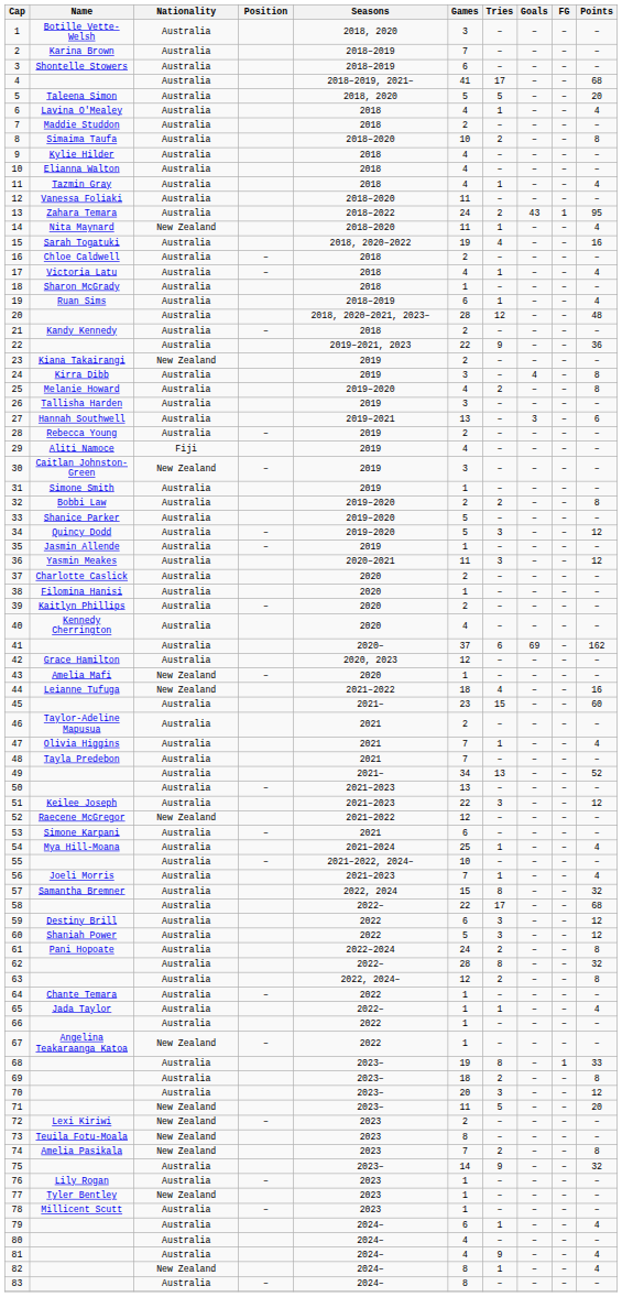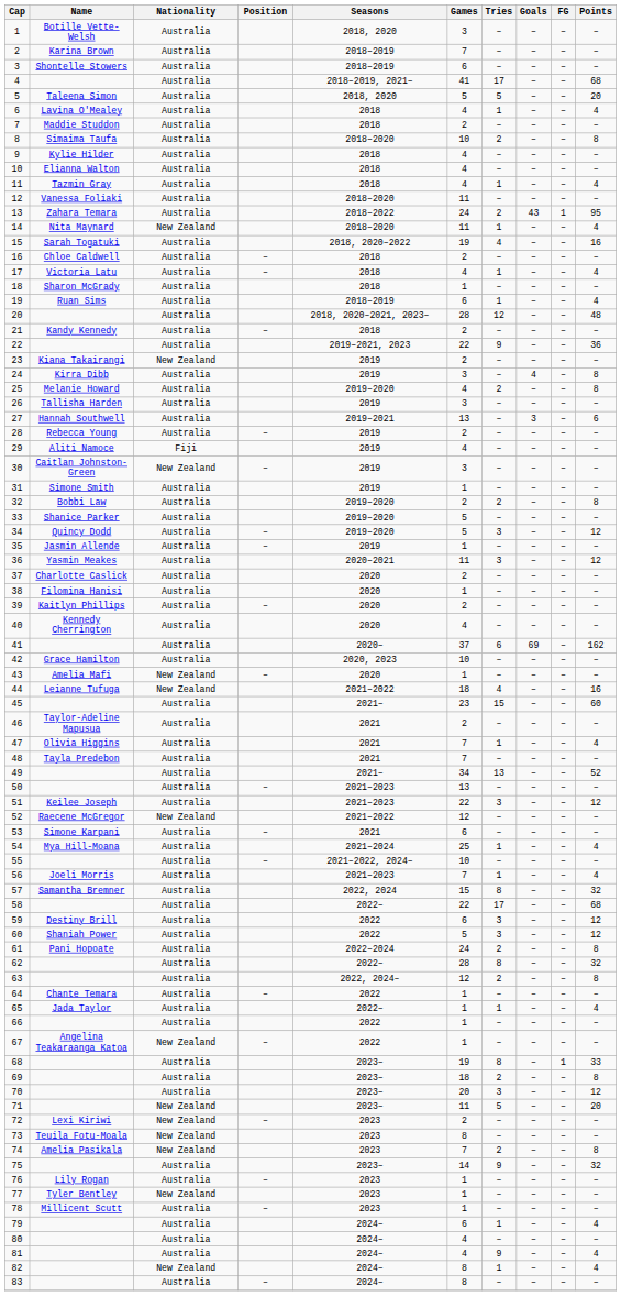 <table class="wikitable sortable" width="100%" style="text-align: center;">
 <tr>
 <th style="width:2em" data-sort-type="number">Cap</th>
 <th style="width:10em">Name</th>
 <th style="width:10em">Nationality</th>
 <th style="width:5em">Position</th>
 <th style="width:15em">Seasons</th>
 <th style="width:2em" data-sort-type="number">Games</th>
 <th style="width:2em" data-sort-type="number">Tries</th>
 <th style="width:2em" data-sort-type="number">Goals</th>
 <th style="width:2em" data-sort-type="number"><abbr>FG</abbr></th>
 <th style="width:2em" data-sort-type="number">Points</th>
 </tr>
 <tr>
 <td>1</td>
 <td><a href='#'>Botille Vette-Welsh</a></td>
 <td>Australia</td>
 <td></td>
 <td>2018, 2020</td>
 <td>3</td>
 <td>–</td>
 <td>–</td>
 <td>–</td>
 <td>–</td>
 </tr>
 <tr>
 <td>2</td>
 <td><a href='#'>Karina Brown</a></td>
 <td>Australia</td>
 <td></td>
 <td>2018–2019</td>
 <td>7</td>
 <td>–</td>
 <td>–</td>
 <td>–</td>
 <td>–</td>
 </tr>
 <tr>
 <td>3</td>
 <td><a href='#'>Shontelle Stowers</a></td>
 <td>Australia</td>
 <td></td>
 <td>2018–2019</td>
 <td>6</td>
 <td>–</td>
 <td>–</td>
 <td>–</td>
 <td>–</td>
 </tr>
 <tr>
 <td>4</td>
 <td><strong></strong></td>
 <td>Australia</td>
 <td></td>
 <td>2018–2019, 2021–</td>
 <td>41</td>
 <td>17</td>
 <td>–</td>
 <td>–</td>
 <td>68</td>
 </tr>
 <tr>
 <td>5</td>
 <td><a href='#'>Taleena Simon</a></td>
 <td>Australia</td>
 <td></td>
 <td>2018, 2020</td>
 <td>5</td>
 <td>5</td>
 <td>–</td>
 <td>–</td>
 <td>20</td>
 </tr>
 <tr>
 <td>6</td>
 <td><a href='#'>Lavina O'Mealey</a></td>
 <td>Australia</td>
 <td></td>
 <td>2018</td>
 <td>4</td>
 <td>1</td>
 <td>–</td>
 <td>–</td>
 <td>4</td>
 </tr>
 <tr>
 <td>7</td>
 <td><a href='#'>Maddie Studdon</a></td>
 <td>Australia</td>
 <td></td>
 <td>2018</td>
 <td>2</td>
 <td>–</td>
 <td>–</td>
 <td>–</td>
 <td>–</td>
 </tr>
 <tr>
 <td>8</td>
 <td><a href='#'>Simaima Taufa</a></td>
 <td>Australia</td>
 <td></td>
 <td>2018–2020</td>
 <td>10</td>
 <td>2</td>
 <td>–</td>
 <td>–</td>
 <td>8</td>
 </tr>
 <tr>
 <td>9</td>
 <td><a href='#'>Kylie Hilder</a></td>
 <td>Australia</td>
 <td></td>
 <td>2018</td>
 <td>4</td>
 <td>–</td>
 <td>–</td>
 <td>–</td>
 <td>–</td>
 </tr>
 <tr>
 <td>10</td>
 <td><a href='#'>Elianna Walton</a></td>
 <td>Australia</td>
 <td></td>
 <td>2018</td>
 <td>4</td>
 <td>–</td>
 <td>–</td>
 <td>–</td>
 <td>–</td>
 </tr>
 <tr>
 <td>11</td>
 <td><a href='#'>Tazmin Gray</a></td>
 <td>Australia</td>
 <td></td>
 <td>2018</td>
 <td>4</td>
 <td>1</td>
 <td>–</td>
 <td>–</td>
 <td>4</td>
 </tr>
 <tr>
 <td>12</td>
 <td><a href='#'>Vanessa Foliaki</a></td>
 <td>Australia</td>
 <td></td>
 <td>2018–2020</td>
 <td>11</td>
 <td>–</td>
 <td>–</td>
 <td>–</td>
 <td>–</td>
 </tr>
 <tr>
 <td>13</td>
 <td><a href='#'>Zahara Temara</a></td>
 <td>Australia</td>
 <td></td>
 <td>2018–2022</td>
 <td>24</td>
 <td>2</td>
 <td>43</td>
 <td>1</td>
 <td>95</td>
 </tr>
 <tr>
 <td>14</td>
 <td><a href='#'>Nita Maynard</a></td>
 <td>New Zealand</td>
 <td></td>
 <td>2018–2020</td>
 <td>11</td>
 <td>1</td>
 <td>–</td>
 <td>–</td>
 <td>4</td>
 </tr>
 <tr>
 <td>15</td>
 <td><a href='#'>Sarah Togatuki</a></td>
 <td>Australia</td>
 <td></td>
 <td>2018, 2020–2022</td>
 <td>19</td>
 <td>4</td>
 <td>–</td>
 <td>–</td>
 <td>16</td>
 </tr>
 <tr>
 <td>16</td>
 <td><a href='#'>Chloe Caldwell</a></td>
 <td>Australia</td>
 <td>–</td>
 <td>2018</td>
 <td>2</td>
 <td>–</td>
 <td>–</td>
 <td>–</td>
 <td>–</td>
 </tr>
 <tr>
 <td>17</td>
 <td><a href='#'>Victoria Latu</a></td>
 <td>Australia</td>
 <td>–</td>
 <td>2018</td>
 <td>4</td>
 <td>1</td>
 <td>–</td>
 <td>–</td>
 <td>4</td>
 </tr>
 <tr>
 <td>18</td>
 <td><a href='#'>Sharon McGrady</a></td>
 <td>Australia</td>
 <td></td>
 <td>2018</td>
 <td>1</td>
 <td>–</td>
 <td>–</td>
 <td>–</td>
 <td>–</td>
 </tr>
 <tr>
 <td>19</td>
 <td><a href='#'>Ruan Sims</a></td>
 <td>Australia</td>
 <td></td>
 <td>2018–2019</td>
 <td>6</td>
 <td>1</td>
 <td>–</td>
 <td>–</td>
 <td>4</td>
 </tr>
 <tr>
 <td>20</td>
 <td><strong></strong></td>
 <td>Australia</td>
 <td></td>
 <td>2018, 2020–2021, 2023–</td>
 <td>28</td>
 <td>12</td>
 <td>–</td>
 <td>–</td>
 <td>48</td>
 </tr>
 <tr>
 <td>21</td>
 <td><a href='#'>Kandy Kennedy</a></td>
 <td>Australia</td>
 <td>–</td>
 <td>2018</td>
 <td>2</td>
 <td>–</td>
 <td>–</td>
 <td>–</td>
 <td>–</td>
 </tr>
 <tr>
 <td>22</td>
 <td><strong></strong></td>
 <td>Australia</td>
 <td></td>
 <td>2019–2021, 2023</td>
 <td>22</td>
 <td>9</td>
 <td>–</td>
 <td>–</td>
 <td>36</td>
 </tr>
 <tr>
 <td>23</td>
 <td><a href='#'>Kiana Takairangi</a></td>
 <td>New Zealand</td>
 <td></td>
 <td>2019</td>
 <td>2</td>
 <td>–</td>
 <td>–</td>
 <td>–</td>
 <td>–</td>
 </tr>
 <tr>
 <td>24</td>
 <td><a href='#'>Kirra Dibb</a></td>
 <td>Australia</td>
 <td></td>
 <td>2019</td>
 <td>3</td>
 <td>–</td>
 <td>4</td>
 <td>–</td>
 <td>8</td>
 </tr>
 <tr>
 <td>25</td>
 <td><a href='#'>Melanie Howard</a></td>
 <td>Australia</td>
 <td></td>
 <td>2019–2020</td>
 <td>4</td>
 <td>2</td>
 <td>–</td>
 <td>–</td>
 <td>8</td>
 </tr>
 <tr>
 <td>26</td>
 <td><a href='#'>Tallisha Harden</a></td>
 <td>Australia</td>
 <td></td>
 <td>2019</td>
 <td>3</td>
 <td>–</td>
 <td>–</td>
 <td>–</td>
 <td>–</td>
 </tr>
 <tr>
 <td>27</td>
 <td><a href='#'>Hannah Southwell</a></td>
 <td>Australia</td>
 <td></td>
 <td>2019–2021</td>
 <td>13</td>
 <td>–</td>
 <td>3</td>
 <td>–</td>
 <td>6</td>
 </tr>
 <tr>
 <td>28</td>
 <td><a href='#'>Rebecca Young</a></td>
 <td>Australia</td>
 <td>–</td>
 <td>2019</td>
 <td>2</td>
 <td>–</td>
 <td>–</td>
 <td>–</td>
 <td>–</td>
 </tr>
 <tr>
 <td>29</td>
 <td><a href='#'>Aliti Namoce</a></td>
 <td>Fiji</td>
 <td></td>
 <td>2019</td>
 <td>4</td>
 <td>–</td>
 <td>–</td>
 <td>–</td>
 <td>–</td>
 </tr>
 <tr>
 <td>30</td>
 <td><a href='#'>Caitlan Johnston-Green</a></td>
 <td>New Zealand</td>
 <td>–</td>
 <td>2019</td>
 <td>3</td>
 <td>–</td>
 <td>–</td>
 <td>–</td>
 <td>–</td>
 </tr>
 <tr>
 <td>31</td>
 <td><a href='#'>Simone Smith</a></td>
 <td>Australia</td>
 <td></td>
 <td>2019</td>
 <td>1</td>
 <td>–</td>
 <td>–</td>
 <td>–</td>
 <td>–</td>
 </tr>
 <tr>
 <td>32</td>
 <td><a href='#'>Bobbi Law</a></td>
 <td>Australia</td>
 <td></td>
 <td>2019–2020</td>
 <td>2</td>
 <td>2</td>
 <td>–</td>
 <td>–</td>
 <td>8</td>
 </tr>
 <tr>
 <td>33</td>
 <td><a href='#'>Shanice Parker</a></td>
 <td>Australia</td>
 <td></td>
 <td>2019–2020</td>
 <td>5</td>
 <td>–</td>
 <td>–</td>
 <td>–</td>
 <td>–</td>
 </tr>
 <tr>
 <td>34</td>
 <td><a href='#'>Quincy Dodd</a></td>
 <td>Australia</td>
 <td>–</td>
 <td>2019–2020</td>
 <td>5</td>
 <td>3</td>
 <td>–</td>
 <td>–</td>
 <td>12</td>
 </tr>
 <tr>
 <td>35</td>
 <td><a href='#'>Jasmin Allende</a></td>
 <td>Australia</td>
 <td>–</td>
 <td>2019</td>
 <td>1</td>
 <td>–</td>
 <td>–</td>
 <td>–</td>
 <td>–</td>
 </tr>
 <tr>
 <td>36</td>
 <td><a href='#'>Yasmin Meakes</a></td>
 <td>Australia</td>
 <td></td>
 <td>2020–2021</td>
 <td>11</td>
 <td>3</td>
 <td>–</td>
 <td>–</td>
 <td>12</td>
 </tr>
 <tr>
 <td>37</td>
 <td><a href='#'>Charlotte Caslick</a></td>
 <td>Australia</td>
 <td></td>
 <td>2020</td>
 <td>2</td>
 <td>–</td>
 <td>–</td>
 <td>–</td>
 <td>–</td>
 </tr>
 <tr>
 <td>38</td>
 <td><a href='#'>Filomina Hanisi</a></td>
 <td>Australia</td>
 <td></td>
 <td>2020</td>
 <td>1</td>
 <td>–</td>
 <td>–</td>
 <td>–</td>
 <td>–</td>
 </tr>
 <tr>
 <td>39</td>
 <td><a href='#'>Kaitlyn Phillips</a></td>
 <td>Australia</td>
 <td>–</td>
 <td>2020</td>
 <td>2</td>
 <td>–</td>
 <td>–</td>
 <td>–</td>
 <td>–</td>
 </tr>
 <tr>
 <td>40</td>
 <td><a href='#'>Kennedy Cherrington</a></td>
 <td>Australia</td>
 <td></td>
 <td>2020</td>
 <td>4</td>
 <td>–</td>
 <td>–</td>
 <td>–</td>
 <td>–</td>
 </tr>
 <tr>
 <td>41</td>
 <td><strong></strong></td>
 <td>Australia</td>
 <td></td>
 <td>2020–</td>
 <td>37</td>
 <td>6</td>
 <td>69</td>
 <td>–</td>
 <td>162</td>
 </tr>
 <tr>
 <td>42</td>
 <td><a href='#'>Grace Hamilton</a></td>
 <td>Australia</td>
 <td></td>
 <td>2020, 2023</td>
-<td>12</td>
+<td>10</td>
 <td>–</td>
 <td>–</td>
 <td>–</td>
 <td>–</td>
 </tr>
 <tr>
 <td>43</td>
 <td><a href='#'>Amelia Mafi</a></td>
 <td>New Zealand</td>
 <td>–</td>
 <td>2020</td>
 <td>1</td>
 <td>–</td>
 <td>–</td>
 <td>–</td>
 <td>–</td>
 </tr>
 <tr>
 <td>44</td>
 <td><a href='#'>Leianne Tufuga</a></td>
 <td>New Zealand</td>
 <td></td>
 <td>2021–2022</td>
 <td>18</td>
 <td>4</td>
 <td>–</td>
 <td>–</td>
 <td>16</td>
 </tr>
 <tr>
 <td>45</td>
 <td><strong></strong></td>
 <td>Australia</td>
 <td></td>
 <td>2021–</td>
 <td>23</td>
 <td>15</td>
 <td>–</td>
 <td>–</td>
 <td>60</td>
 </tr>
 <tr>
 <td>46</td>
 <td><a href='#'>Taylor-Adeline Mapusua</a></td>
 <td>Australia</td>
 <td></td>
 <td>2021</td>
 <td>2</td>
 <td>–</td>
 <td>–</td>
 <td>–</td>
 <td>–</td>
 </tr>
 <tr>
 <td>47</td>
 <td><a href='#'>Olivia Higgins</a></td>
 <td>Australia</td>
 <td></td>
 <td>2021</td>
 <td>7</td>
 <td>1</td>
 <td>–</td>
 <td>–</td>
 <td>4</td>
 </tr>
 <tr>
 <td>48</td>
 <td><a href='#'>Tayla Predebon</a></td>
 <td>Australia</td>
 <td></td>
 <td>2021</td>
 <td>7</td>
 <td>–</td>
 <td>–</td>
 <td>–</td>
 <td>–</td>
 </tr>
 <tr>
 <td>49</td>
 <td><strong></strong></td>
 <td>Australia</td>
 <td></td>
 <td>2021–</td>
 <td>34</td>
 <td>13</td>
 <td>–</td>
 <td>–</td>
 <td>52</td>
 </tr>
 <tr>
 <td>50</td>
 <td><strong></strong></td>
 <td>Australia</td>
 <td>–</td>
 <td>2021–2023</td>
 <td>13</td>
 <td>–</td>
 <td>–</td>
 <td>–</td>
 <td>–</td>
 </tr>
 <tr>
 <td>51</td>
 <td><a href='#'>Keilee Joseph</a></td>
 <td>Australia</td>
 <td></td>
 <td>2021–2023</td>
 <td>22</td>
 <td>3</td>
 <td>–</td>
 <td>–</td>
 <td>12</td>
 </tr>
 <tr>
 <td>52</td>
 <td><a href='#'>Raecene McGregor</a></td>
 <td>New Zealand</td>
 <td></td>
 <td>2021–2022</td>
 <td>12</td>
 <td>–</td>
 <td>–</td>
 <td>–</td>
 <td>–</td>
 </tr>
 <tr>
 <td>53</td>
 <td><a href='#'>Simone Karpani</a></td>
 <td>Australia</td>
 <td>–</td>
 <td>2021</td>
 <td>6</td>
 <td>–</td>
 <td>–</td>
 <td>–</td>
 <td>–</td>
 </tr>
 <tr>
 <td>54</td>
 <td><a href='#'>Mya Hill-Moana</a></td>
 <td>Australia</td>
 <td></td>
 <td>2021–2024</td>
 <td>25</td>
 <td>1</td>
 <td>–</td>
 <td>–</td>
 <td>4</td>
 </tr>
 <tr>
 <td>55</td>
 <td><strong></strong></td>
 <td>Australia</td>
 <td>–</td>
 <td>2021–2022, 2024–</td>
 <td>10</td>
 <td>–</td>
 <td>–</td>
 <td>–</td>
 <td>–</td>
 </tr>
 <tr>
 <td>56</td>
 <td><a href='#'>Joeli Morris</a></td>
 <td>Australia</td>
 <td></td>
 <td>2021–2023</td>
 <td>7</td>
 <td>1</td>
 <td>–</td>
 <td>–</td>
 <td>4</td>
 </tr>
 <tr>
 <td>57</td>
 <td><a href='#'>Samantha Bremner</a></td>
 <td>Australia</td>
 <td></td>
 <td>2022, 2024</td>
 <td>15</td>
 <td>8</td>
 <td>–</td>
 <td>–</td>
 <td>32</td>
 </tr>
 <tr>
 <td>58</td>
 <td><strong></strong></td>
 <td>Australia</td>
 <td></td>
 <td>2022–</td>
 <td>22</td>
 <td>17</td>
 <td>–</td>
 <td>–</td>
 <td>68</td>
 </tr>
 <tr>
 <td>59</td>
 <td><a href='#'>Destiny Brill</a></td>
 <td>Australia</td>
 <td></td>
 <td>2022</td>
 <td>6</td>
 <td>3</td>
 <td>–</td>
 <td>–</td>
 <td>12</td>
 </tr>
 <tr>
 <td>60</td>
 <td><a href='#'>Shaniah Power</a></td>
 <td>Australia</td>
 <td></td>
 <td>2022</td>
 <td>5</td>
 <td>3</td>
 <td>–</td>
 <td>–</td>
 <td>12</td>
 </tr>
 <tr>
 <td>61</td>
 <td><a href='#'>Pani Hopoate</a></td>
 <td>Australia</td>
 <td></td>
 <td>2022–2024</td>
 <td>24</td>
 <td>2</td>
 <td>–</td>
 <td>–</td>
 <td>8</td>
 </tr>
 <tr>
 <td>62</td>
 <td><strong></strong></td>
 <td>Australia</td>
 <td></td>
 <td>2022–</td>
 <td>28</td>
 <td>8</td>
 <td>–</td>
 <td>–</td>
 <td>32</td>
 </tr>
 <tr>
 <td>63</td>
 <td><strong></strong></td>
 <td>Australia</td>
 <td></td>
 <td>2022, 2024–</td>
 <td>12</td>
 <td>2</td>
 <td>–</td>
 <td>–</td>
 <td>8</td>
 </tr>
 <tr>
 <td>64</td>
 <td><a href='#'>Chante Temara</a></td>
 <td>Australia</td>
 <td>–</td>
 <td>2022</td>
 <td>1</td>
 <td>–</td>
 <td>–</td>
 <td>–</td>
 <td>–</td>
 </tr>
 <tr>
 <td>65</td>
 <td><a href='#'>Jada Taylor</a></td>
 <td>Australia</td>
 <td></td>
 <td>2022–</td>
 <td>1</td>
 <td>1</td>
 <td>–</td>
 <td>–</td>
 <td>4</td>
 </tr>
 <tr>
 <td>66</td>
 <td><strong></strong></td>
 <td>Australia</td>
 <td></td>
 <td>2022</td>
 <td>1</td>
 <td>–</td>
 <td>–</td>
 <td>–</td>
 <td>–</td>
 </tr>
 <tr>
 <td>67</td>
 <td><a href='#'>Angelina Teakaraanga Katoa</a></td>
 <td>New Zealand</td>
 <td>–</td>
 <td>2022</td>
 <td>1</td>
 <td>–</td>
 <td>–</td>
 <td>–</td>
 <td>–</td>
 </tr>
 <tr>
 <td>68</td>
 <td><strong></strong></td>
 <td>Australia</td>
 <td></td>
 <td>2023–</td>
 <td>19</td>
 <td>8</td>
 <td>–</td>
 <td>1</td>
 <td>33</td>
 </tr>
 <tr>
 <td>69</td>
 <td><strong></strong></td>
 <td>Australia</td>
 <td></td>
 <td>2023–</td>
 <td>18</td>
 <td>2</td>
 <td>–</td>
 <td>–</td>
 <td>8</td>
 </tr>
 <tr>
 <td>70</td>
 <td><strong></strong></td>
 <td>Australia</td>
 <td></td>
 <td>2023–</td>
 <td>20</td>
 <td>3</td>
 <td>–</td>
 <td>–</td>
 <td>12</td>
 </tr>
 <tr>
 <td>71</td>
 <td><strong></strong></td>
 <td>New Zealand</td>
 <td></td>
 <td>2023–</td>
 <td>11</td>
 <td>5</td>
 <td>–</td>
 <td>–</td>
 <td>20</td>
 </tr>
 <tr>
 <td>72</td>
 <td><a href='#'>Lexi Kiriwi</a></td>
 <td>New Zealand</td>
 <td>–</td>
 <td>2023</td>
 <td>2</td>
 <td>–</td>
 <td>–</td>
 <td>–</td>
 <td>–</td>
 </tr>
 <tr>
 <td>73</td>
 <td><a href='#'>Teuila Fotu-Moala</a></td>
 <td>New Zealand</td>
 <td></td>
 <td>2023</td>
 <td>8</td>
 <td>–</td>
 <td>–</td>
 <td>–</td>
 <td>–</td>
 </tr>
 <tr>
 <td>74</td>
 <td><a href='#'>Amelia Pasikala</a></td>
 <td>New Zealand</td>
 <td></td>
 <td>2023</td>
 <td>7</td>
 <td>2</td>
 <td>–</td>
 <td>–</td>
 <td>8</td>
 </tr>
 <tr>
 <td>75</td>
 <td><strong></strong></td>
 <td>Australia</td>
 <td></td>
 <td>2023–</td>
 <td>14</td>
 <td>9</td>
 <td>–</td>
 <td>–</td>
 <td>32</td>
 </tr>
 <tr>
 <td>76</td>
 <td><a href='#'>Lily Rogan</a></td>
 <td>Australia</td>
 <td>–</td>
 <td>2023</td>
 <td>1</td>
 <td>–</td>
 <td>–</td>
 <td>–</td>
 <td>–</td>
 </tr>
 <tr>
 <td>77</td>
 <td><a href='#'>Tyler Bentley</a></td>
 <td>New Zealand</td>
 <td></td>
 <td>2023</td>
 <td>1</td>
 <td>–</td>
 <td>–</td>
 <td>–</td>
 <td>–</td>
 </tr>
 <tr>
 <td>78</td>
 <td><a href='#'>Millicent Scutt</a></td>
 <td>Australia</td>
 <td>–</td>
 <td>2023</td>
 <td>1</td>
 <td>–</td>
 <td>–</td>
 <td>–</td>
 <td>–</td>
 </tr>
 <tr>
 <td>79</td>
 <td><strong></strong></td>
 <td>Australia</td>
 <td></td>
 <td>2024–</td>
 <td>6</td>
 <td>1</td>
 <td>–</td>
 <td>–</td>
 <td>4</td>
 </tr>
 <tr>
 <td>80</td>
 <td><strong></strong></td>
 <td>Australia</td>
 <td></td>
 <td>2024–</td>
 <td>4</td>
 <td>–</td>
 <td>–</td>
 <td>–</td>
 <td>–</td>
 </tr>
 <tr>
 <td>81</td>
 <td><strong></strong></td>
 <td>Australia</td>
 <td></td>
 <td>2024–</td>
 <td>4</td>
 <td>9</td>
 <td>–</td>
 <td>–</td>
 <td>4</td>
 </tr>
 <tr>
 <td>82</td>
 <td><strong></strong></td>
 <td>New Zealand</td>
 <td></td>
 <td>2024–</td>
 <td>8</td>
 <td>1</td>
 <td>–</td>
 <td>–</td>
 <td>4</td>
 </tr>
 <tr>
 <td>83</td>
 <td><strong></strong></td>
 <td>Australia</td>
 <td>–</td>
 <td>2024–</td>
 <td>8</td>
 <td>–</td>
 <td>–</td>
 <td>–</td>
 <td>–</td>
 </tr>
 <tr>
 </tr>
 </table>
